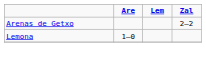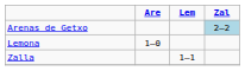 <table style="font-size: 90%; text-align: center" class="wikitable">
 <tr>
 <td width=165></td>
 <td align="center" width=40><strong><a href='#'>Are</a></strong></td>
 <td width=40><strong><a href='#'>Lem</a></strong></td>
 <td width=40><strong><a href='#'>Zal</a></strong></td>
 </tr>
 <tr>
 <td align=left><a href='#'>Arenas de Getxo</a></td>
 <td></td>
 <td></td>
-<td> 2–2</td>
+<td style="background: lightblue;"> 2–2</td>
 </tr>
 <tr>
 <td align=left><a href='#'>Lemona</a></td>
 <td> 1–0</td>
 <td></td>
 <td></td>
 </tr>
 <tr>
+<td align=left><a href='#'>Zalla</a></td>
+<td></td>
+<td> 1–1</td>
+<td></td>
+</tr>
+<tr>
 </tr>
 </table>
